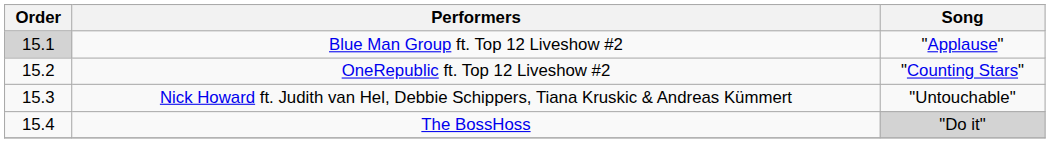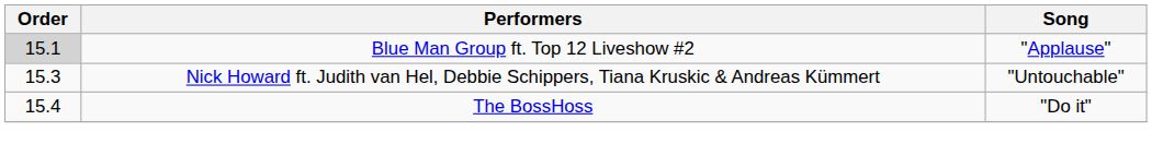 <table class="wikitable" style="text-align:center; width:50%;">
 <tr>
 <th>Order</th>
 <th>Performers</th>
 <th>Song</th>
 </tr>
 <tr>
 <td style="background: lightgrey;">15.1</td>
 <td><a href='#'>Blue Man Group</a> ft. Top 12 Liveshow #2</td>
 <td>"<a href='#'>Applause</a>"</td>
 </tr>
 <tr>
-<td>15.2</td>
-<td><a href='#'>OneRepublic</a> ft. Top 12 Liveshow #2</td>
-<td>"<a href='#'>Counting Stars</a>"</td>
-</tr>
-<tr>
 <td>15.3</td>
 <td><a href='#'>Nick Howard</a> ft. Judith van Hel, Debbie Schippers, Tiana Kruskic & Andreas Kümmert</td>
 <td>"Untouchable"</td>
 </tr>
 <tr>
 <td>15.4</td>
 <td><a href='#'>The BossHoss</a></td>
-<td style="background: lightgrey;">"Do it"</td>
+<td>"Do it"</td>
 </tr>
 <tr>
 </tr>
 </table>
